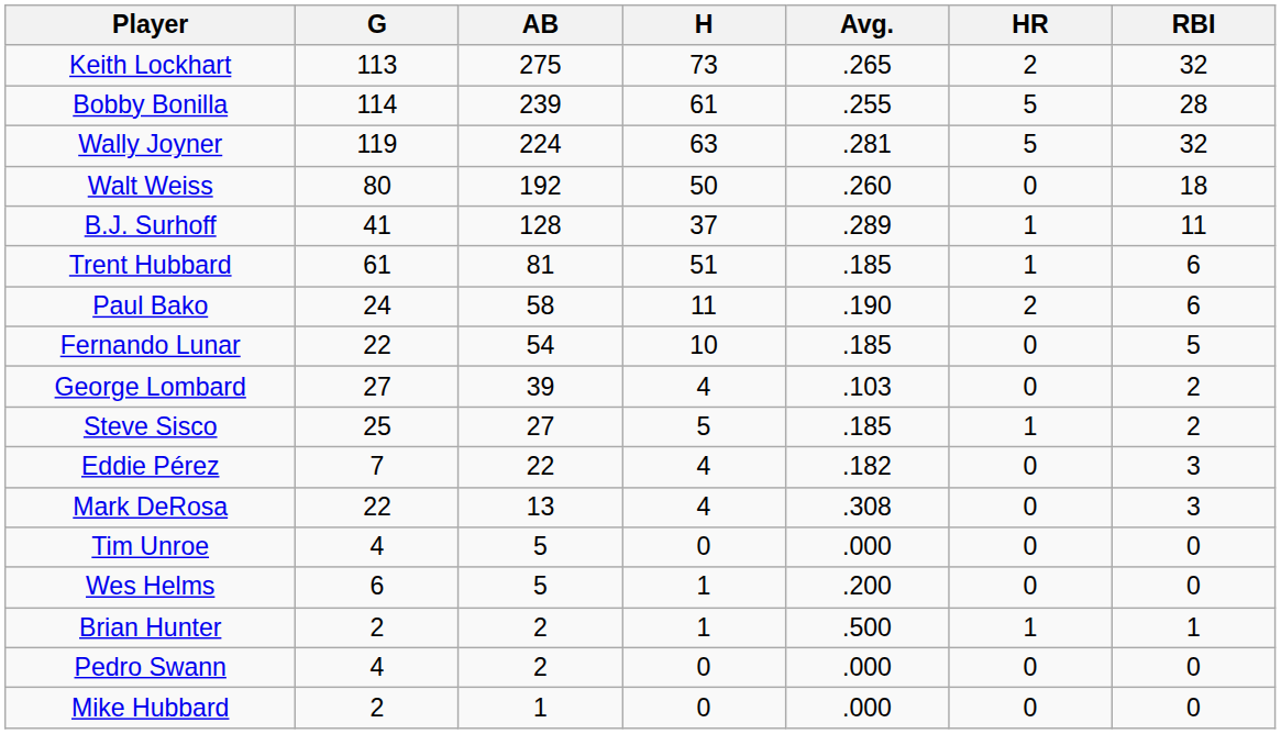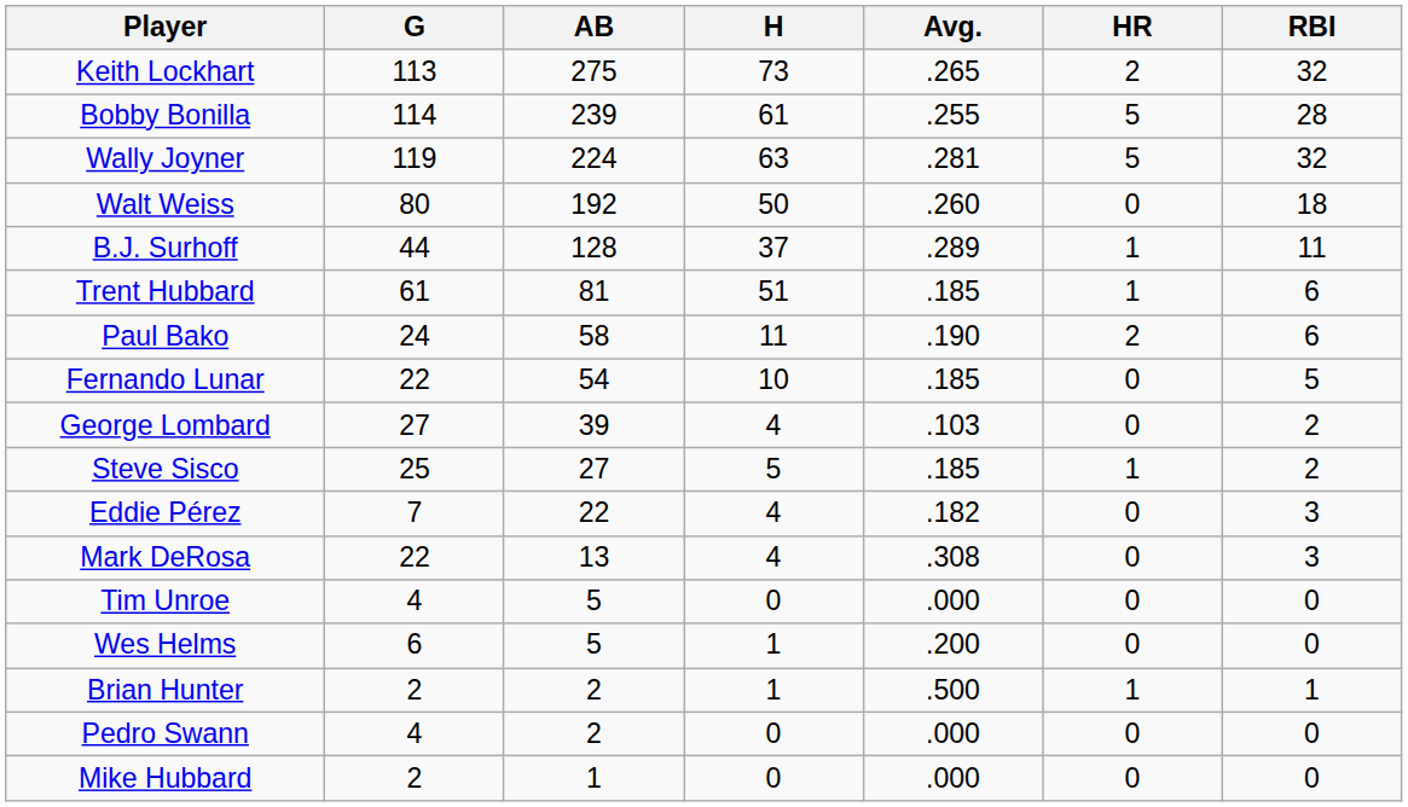 <table class="wikitable sortable">
 <tr>
 <th bgcolor="#DDDDFF" width="16%">Player</th>
 <th bgcolor="#DDDDFF" width="9%">G</th>
 <th bgcolor="#DDDDFF" width="9%">AB</th>
 <th bgcolor="#DDDDFF" width="9%">H</th>
 <th bgcolor="#DDDDFF" width="9%">Avg.</th>
 <th bgcolor="#DDDDFF" width="9%">HR</th>
 <th bgcolor="#DDDDFF" width="9%">RBI</th>
 </tr>
 <tr align="center">
 <td><a href='#'>Keith Lockhart</a></td>
 <td>113</td>
 <td>275</td>
 <td>73</td>
 <td>.265</td>
 <td>2</td>
 <td>32</td>
 </tr>
 <tr align="center">
 <td><a href='#'>Bobby Bonilla</a></td>
 <td>114</td>
 <td>239</td>
 <td>61</td>
 <td>.255</td>
 <td>5</td>
 <td>28</td>
 </tr>
 <tr align="center">
 <td><a href='#'>Wally Joyner</a></td>
 <td>119</td>
 <td>224</td>
 <td>63</td>
 <td>.281</td>
 <td>5</td>
 <td>32</td>
 </tr>
 <tr align="center">
 <td><a href='#'>Walt Weiss</a></td>
 <td>80</td>
 <td>192</td>
 <td>50</td>
 <td>.260</td>
 <td>0</td>
 <td>18</td>
 </tr>
 <tr align="center">
 <td><a href='#'>B.J. Surhoff</a></td>
-<td>41</td>
+<td>44</td>
 <td>128</td>
 <td>37</td>
 <td>.289</td>
 <td>1</td>
 <td>11</td>
 </tr>
 <tr align="center">
 <td><a href='#'>Trent Hubbard</a></td>
 <td>61</td>
 <td>81</td>
 <td>51</td>
 <td>.185</td>
 <td>1</td>
 <td>6</td>
 </tr>
 <tr align="center">
 <td><a href='#'>Paul Bako</a></td>
 <td>24</td>
 <td>58</td>
 <td>11</td>
 <td>.190</td>
 <td>2</td>
 <td>6</td>
 </tr>
 <tr align="center">
 <td><a href='#'>Fernando Lunar</a></td>
 <td>22</td>
 <td>54</td>
 <td>10</td>
 <td>.185</td>
 <td>0</td>
 <td>5</td>
 </tr>
 <tr align="center">
 <td><a href='#'>George Lombard</a></td>
 <td>27</td>
 <td>39</td>
 <td>4</td>
 <td>.103</td>
 <td>0</td>
 <td>2</td>
 </tr>
 <tr align="center">
 <td><a href='#'>Steve Sisco</a></td>
 <td>25</td>
 <td>27</td>
 <td>5</td>
 <td>.185</td>
 <td>1</td>
 <td>2</td>
 </tr>
 <tr align="center">
 <td><a href='#'>Eddie Pérez</a></td>
 <td>7</td>
 <td>22</td>
 <td>4</td>
 <td>.182</td>
 <td>0</td>
 <td>3</td>
 </tr>
 <tr align="center">
 <td><a href='#'>Mark DeRosa</a></td>
 <td>22</td>
 <td>13</td>
 <td>4</td>
 <td>.308</td>
 <td>0</td>
 <td>3</td>
 </tr>
 <tr align="center">
 <td><a href='#'>Tim Unroe</a></td>
 <td>4</td>
 <td>5</td>
 <td>0</td>
 <td>.000</td>
 <td>0</td>
 <td>0</td>
 </tr>
 <tr align="center">
 <td><a href='#'>Wes Helms</a></td>
 <td>6</td>
 <td>5</td>
 <td>1</td>
 <td>.200</td>
 <td>0</td>
 <td>0</td>
 </tr>
 <tr align="center">
 <td><a href='#'>Brian Hunter</a></td>
 <td>2</td>
 <td>2</td>
 <td>1</td>
 <td>.500</td>
 <td>1</td>
 <td>1</td>
 </tr>
 <tr align="center">
 <td><a href='#'>Pedro Swann</a></td>
 <td>4</td>
 <td>2</td>
 <td>0</td>
 <td>.000</td>
 <td>0</td>
 <td>0</td>
 </tr>
 <tr align="center">
 <td><a href='#'>Mike Hubbard</a></td>
 <td>2</td>
 <td>1</td>
 <td>0</td>
 <td>.000</td>
 <td>0</td>
 <td>0</td>
 </tr>
 </table>
